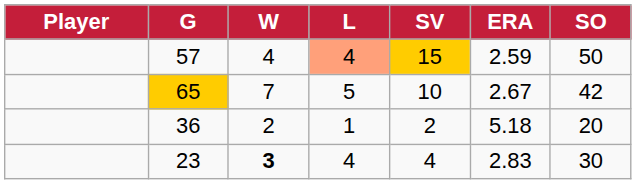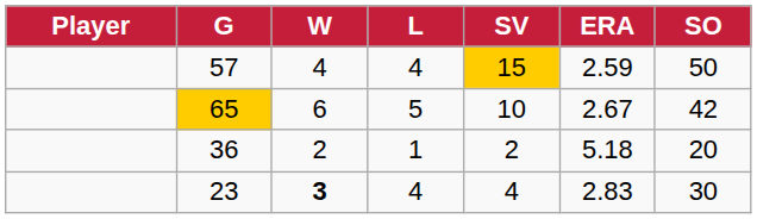 <table class="wikitable sortable">
 <tr>
 <th style="background:#c41e3a;color:white;" width="16%">Player</th>
 <th style="background:#c41e3a;color:white;" width="9%">G</th>
 <th style="background:#c41e3a;color:white;" width="9%">W</th>
 <th style="background:#c41e3a;color:white;" width="9%">L</th>
 <th style="background:#c41e3a;color:white;" width="9%">SV</th>
 <th style="background:#c41e3a;color:white;" width="9%">ERA</th>
 <th style="background:#c41e3a;color:white;" width="9%">SO</th>
 </tr>
 <tr align="center">
 <td></td>
 <td>57</td>
 <td>4</td>
-<td style="background: lightsalmon;">4</td>
+<td>4</td>
 <td bgcolor="#FFCC00">15</td>
 <td>2.59</td>
 <td>50</td>
 </tr>
 <tr align=center>
 <td></td>
 <td bgcolor="#FFCC00">65</td>
-<td>7</td>
+<td>6</td>
 <td>5</td>
 <td>10</td>
 <td>2.67</td>
 <td>42</td>
 </tr>
 <tr align="center">
 <td></td>
 <td>36</td>
 <td>2</td>
 <td>1</td>
 <td>2</td>
 <td>5.18</td>
 <td>20</td>
 </tr>
 <tr align="center">
 <td></td>
 <td>23</td>
 <td><strong>3</strong></td>
 <td>4</td>
 <td>4</td>
 <td>2.83</td>
 <td>30</td>
 </tr>
 </table>
